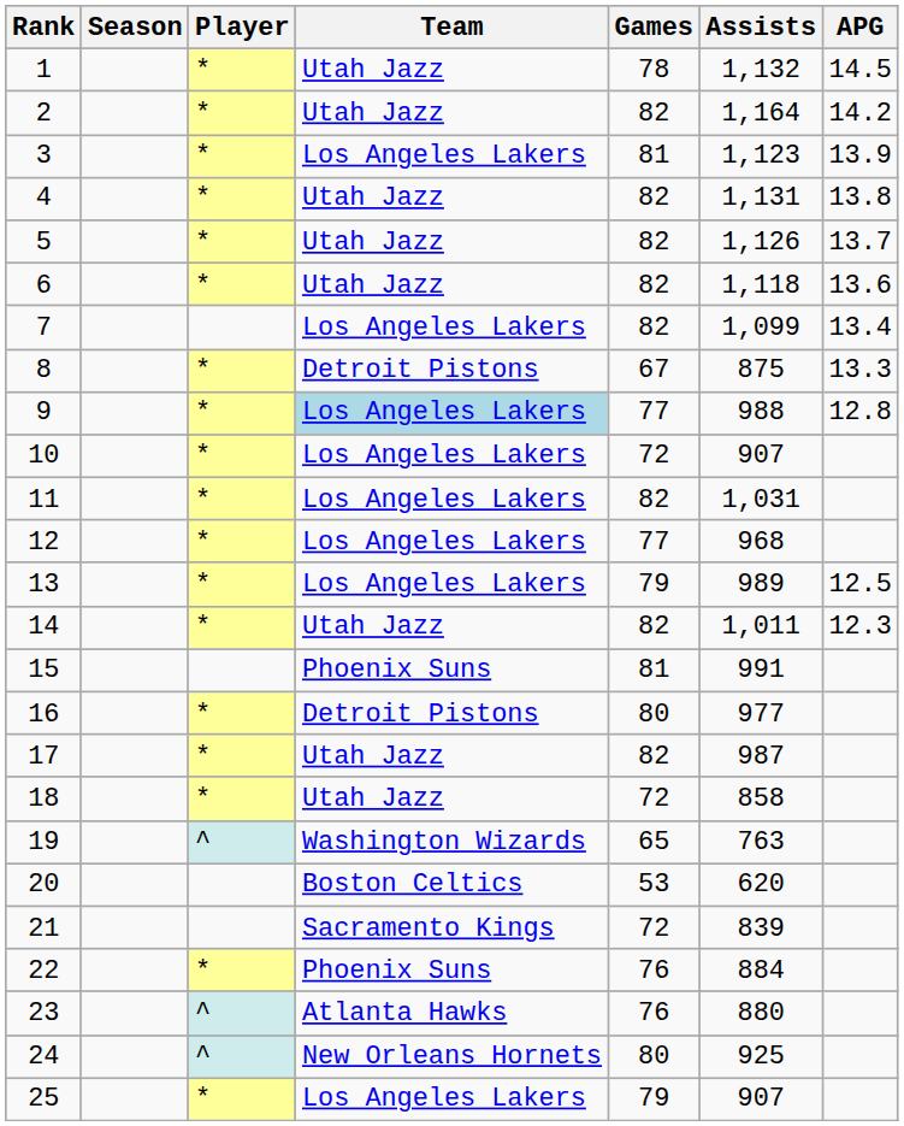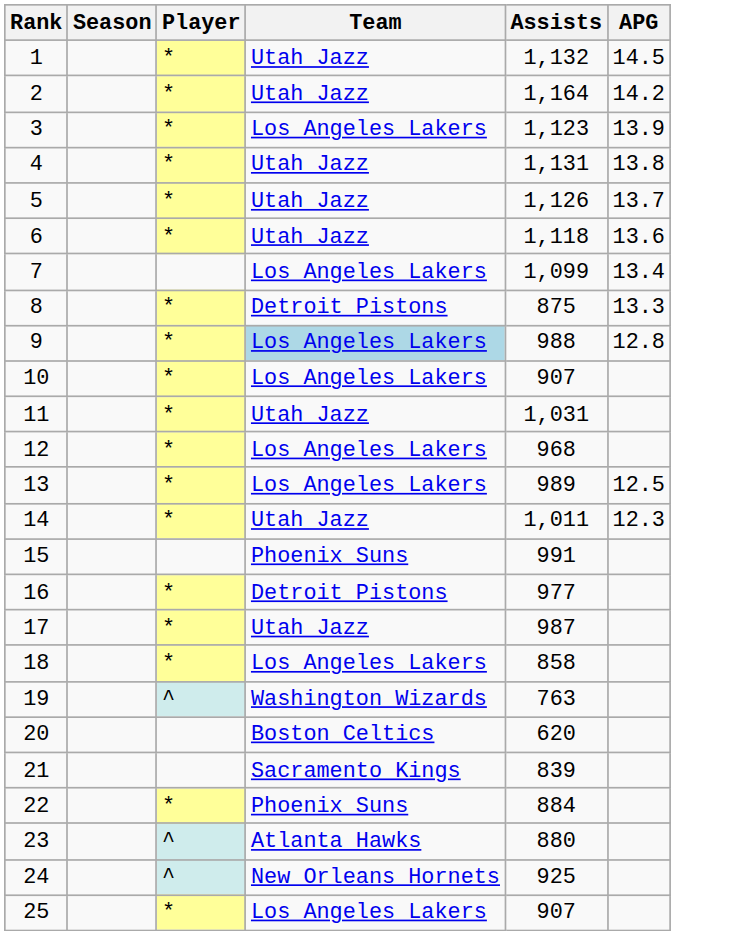 <table class="wikitable sortable">
 <tr>
 <th>Rank</th>
 <th>Season</th>
 <th>Player</th>
 <th>Team</th>
-<th>Games</th>
 <th>Assists</th>
 <th>APG</th>
 </tr>
 <tr>
 <td align=center>1</td>
 <td align=center></td>
 <td bgcolor="FFFF99">*</td>
 <td><a href='#'>Utah Jazz</a></td>
-<td align=center>78</td>
 <td align=center>1,132</td>
 <td align=center>14.5</td>
 </tr>
 <tr>
 <td align=center>2</td>
 <td align=center></td>
 <td bgcolor="FFFF99">*</td>
 <td><a href='#'>Utah Jazz</a></td>
-<td align=center>82</td>
 <td align=center>1,164</td>
 <td align=center>14.2</td>
 </tr>
 <tr>
 <td align=center>3</td>
 <td align=center></td>
 <td bgcolor="FFFF99">*</td>
 <td><a href='#'>Los Angeles Lakers</a></td>
-<td align=center>81</td>
 <td align=center>1,123</td>
 <td align=center>13.9</td>
 </tr>
 <tr>
 <td align=center>4</td>
 <td align=center></td>
 <td bgcolor="FFFF99">*</td>
 <td><a href='#'>Utah Jazz</a></td>
-<td align=center>82</td>
 <td align=center>1,131</td>
 <td align=center>13.8</td>
 </tr>
 <tr>
 <td align=center>5</td>
 <td align=center></td>
 <td bgcolor="FFFF99">*</td>
 <td><a href='#'>Utah Jazz</a></td>
-<td align=center>82</td>
 <td align=center>1,126</td>
 <td align=center>13.7</td>
 </tr>
 <tr>
 <td align=center>6</td>
 <td align=center></td>
 <td bgcolor="FFFF99">*</td>
 <td><a href='#'>Utah Jazz</a></td>
-<td align=center>82</td>
 <td align=center>1,118</td>
 <td align=center>13.6</td>
 </tr>
 <tr>
 <td align=center>7</td>
 <td align=center></td>
 <td></td>
 <td><a href='#'>Los Angeles Lakers</a></td>
-<td align=center>82</td>
 <td align=center>1,099</td>
 <td align=center>13.4</td>
 </tr>
 <tr>
 <td align=center>8</td>
 <td align=center></td>
 <td bgcolor="FFFF99">*</td>
 <td><a href='#'>Detroit Pistons</a></td>
-<td align=center>67</td>
 <td align=center>875</td>
 <td align=center>13.3</td>
 </tr>
 <tr>
 <td align=center>9</td>
 <td align=center></td>
 <td bgcolor="FFFF99">*</td>
 <td style="background: lightblue;"><a href='#'>Los Angeles Lakers</a></td>
-<td align=center>77</td>
 <td align=center>988</td>
 <td align=center>12.8</td>
 </tr>
 <tr>
 <td align=center>10</td>
 <td align=center></td>
 <td bgcolor="FFFF99">*</td>
 <td><a href='#'>Los Angeles Lakers</a></td>
-<td align=center>72</td>
 <td align=center>907</td>
 <td align=center></td>
 </tr>
 <tr>
 <td align=center>11</td>
 <td align=center></td>
 <td bgcolor="FFFF99">*</td>
-<td><a href='#'>Los Angeles Lakers</a></td>
-<td align=center>82</td>
+<td><a href='#'>Utah Jazz</a></td>
 <td align=center>1,031</td>
 <td align=center></td>
 </tr>
 <tr>
 <td align=center>12</td>
 <td align=center></td>
 <td bgcolor="FFFF99">*</td>
 <td><a href='#'>Los Angeles Lakers</a></td>
-<td align=center>77</td>
 <td align=center>968</td>
 <td align=center></td>
 </tr>
 <tr>
 <td align=center>13</td>
 <td align=center></td>
 <td bgcolor="FFFF99">*</td>
 <td><a href='#'>Los Angeles Lakers</a></td>
-<td align=center>79</td>
 <td align=center>989</td>
 <td align=center>12.5</td>
 </tr>
 <tr>
 <td align=center>14</td>
 <td align=center></td>
 <td bgcolor="FFFF99">*</td>
 <td><a href='#'>Utah Jazz</a></td>
-<td align=center>82</td>
 <td align=center>1,011</td>
 <td align=center>12.3</td>
 </tr>
 <tr>
 <td align=center>15</td>
 <td align=center></td>
 <td></td>
 <td><a href='#'>Phoenix Suns</a></td>
-<td align=center>81</td>
 <td align=center>991</td>
 <td align=center></td>
 </tr>
 <tr>
 <td align=center>16</td>
 <td align=center></td>
 <td bgcolor="FFFF99">*</td>
 <td><a href='#'>Detroit Pistons</a></td>
-<td align=center>80</td>
 <td align=center>977</td>
 <td align=center></td>
 </tr>
 <tr>
 <td align=center>17</td>
 <td align=center></td>
 <td bgcolor="FFFF99">*</td>
 <td><a href='#'>Utah Jazz</a></td>
-<td align=center>82</td>
 <td align=center>987</td>
 <td align=center></td>
 </tr>
 <tr>
 <td align=center>18</td>
 <td align=center></td>
 <td bgcolor="FFFF99">*</td>
-<td><a href='#'>Utah Jazz</a></td>
-<td align=center>72</td>
+<td><a href='#'>Los Angeles Lakers</a></td>
 <td align=center>858</td>
 <td align=center></td>
 </tr>
 <tr>
 <td align=center>19</td>
 <td align=center></td>
 <td bgcolor="CFECEC">^</td>
 <td><a href='#'>Washington Wizards</a></td>
-<td align=center>65</td>
 <td align=center>763</td>
 <td align=center></td>
 </tr>
 <tr>
 <td align=center>20</td>
 <td align=center></td>
 <td></td>
 <td><a href='#'>Boston Celtics</a></td>
-<td align=center>53</td>
 <td align=center>620</td>
 <td align=center></td>
 </tr>
 <tr>
 <td align=center>21</td>
 <td align=center></td>
 <td></td>
 <td><a href='#'>Sacramento Kings</a></td>
-<td align=center>72</td>
 <td align=center>839</td>
 <td align=center></td>
 </tr>
 <tr>
 <td align=center>22</td>
 <td align=center></td>
 <td bgcolor="FFFF99">*</td>
 <td><a href='#'>Phoenix Suns</a></td>
-<td align=center>76</td>
 <td align=center>884</td>
 <td align=center></td>
 </tr>
 <tr>
 <td align=center>23</td>
 <td align=center></td>
 <td bgcolor="CFECEC">^</td>
 <td><a href='#'>Atlanta Hawks</a></td>
-<td align=center>76</td>
 <td align=center>880</td>
 <td align=center></td>
 </tr>
 <tr>
 <td align=center>24</td>
 <td align=center></td>
 <td bgcolor="CFECEC">^</td>
 <td><a href='#'>New Orleans Hornets</a></td>
-<td align=center>80</td>
 <td align=center>925</td>
 <td align=center></td>
 </tr>
 <tr>
 <td align=center>25</td>
 <td align=center></td>
 <td bgcolor="FFFF99">*</td>
 <td><a href='#'>Los Angeles Lakers</a></td>
-<td align=center>79</td>
 <td align=center>907</td>
 <td align=center></td>
 </tr>
 </table>
